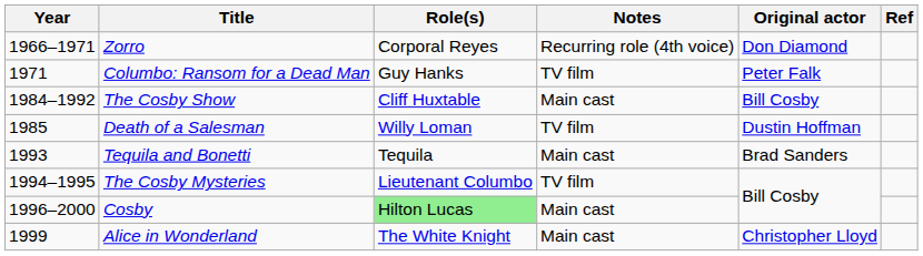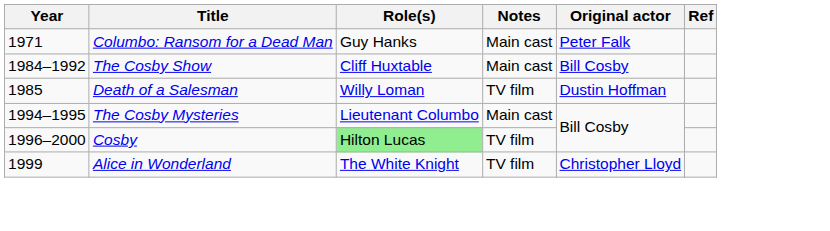 <table class="wikitable plainrowheaders sortable">
 <tr>
 <th scope="col">Year</th>
 <th scope="col">Title</th>
 <th scope="col">Role(s)</th>
 <th scope="col">Notes</th>
 <th scope="col">Original actor</th>
 <th scope="col" class="unsortable">Ref</th>
 </tr>
 <tr>
-<td>1966–1971</td>
-<td><em><a href='#'>Zorro</a></em></td>
-<td>Corporal Reyes</td>
-<td>Recurring role (4th voice)</td>
-<td><a href='#'>Don Diamond</a></td>
-<td></td>
-</tr>
-<tr>
 <td>1971</td>
 <td><em><a href='#'>Columbo: Ransom for a Dead Man</a></em></td>
 <td>Guy Hanks</td>
-<td>TV film</td>
+<td>Main cast</td>
 <td><a href='#'>Peter Falk</a></td>
 <td></td>
 </tr>
 <tr>
 <td>1984–1992</td>
 <td><em><a href='#'>The Cosby Show</a></em></td>
 <td><a href='#'>Cliff Huxtable</a></td>
 <td>Main cast</td>
 <td><a href='#'>Bill Cosby</a></td>
 <td></td>
 </tr>
 <tr>
 <td>1985</td>
 <td><em><a href='#'>Death of a Salesman</a></em></td>
 <td><a href='#'>Willy Loman</a></td>
 <td>TV film</td>
 <td><a href='#'>Dustin Hoffman</a></td>
 <td></td>
 </tr>
 <tr>
-<td>1993</td>
-<td><em><a href='#'>Tequila and Bonetti</a></em></td>
-<td>Tequila</td>
-<td>Main cast</td>
-<td>Brad Sanders</td>
-<td></td>
-</tr>
-<tr>
 <td>1994–1995</td>
 <td><em><a href='#'>The Cosby Mysteries</a></em></td>
 <td><a href='#'>Lieutenant Columbo</a></td>
-<td>TV film</td>
+<td>Main cast</td>
 <td rowspan=2>Bill Cosby</td>
 <td></td>
 </tr>
 <tr>
 <td>1996–2000</td>
 <td><em><a href='#'>Cosby</a></em></td>
 <td style="background: lightgreen;">Hilton Lucas</td>
-<td>Main cast</td>
+<td>TV film</td>
 <td></td>
 </tr>
 <tr>
 <td>1999</td>
 <td><em><a href='#'>Alice in Wonderland</a></em></td>
 <td><a href='#'>The White Knight</a></td>
-<td>Main cast</td>
+<td>TV film</td>
 <td><a href='#'>Christopher Lloyd</a></td>
 <td></td>
 </tr>
 </table>
